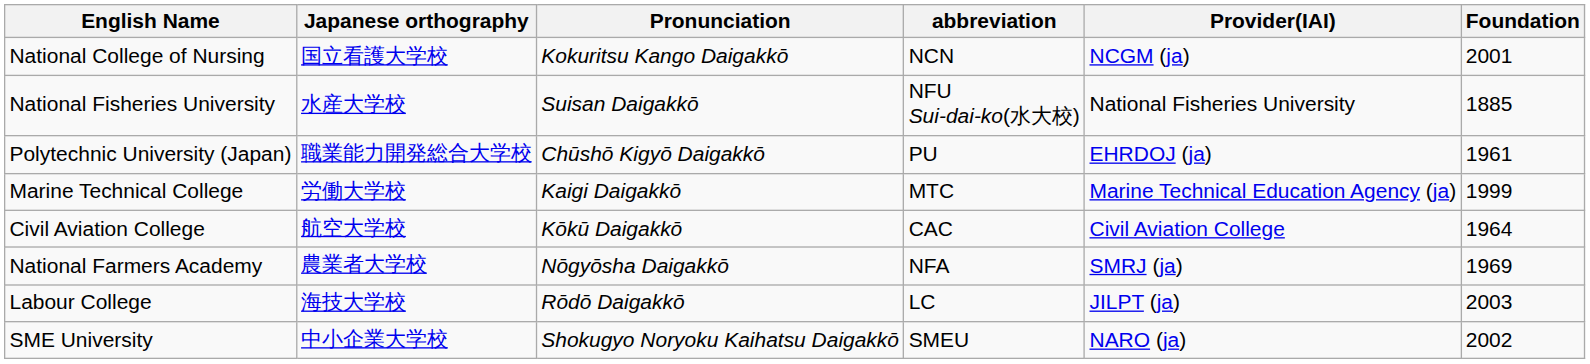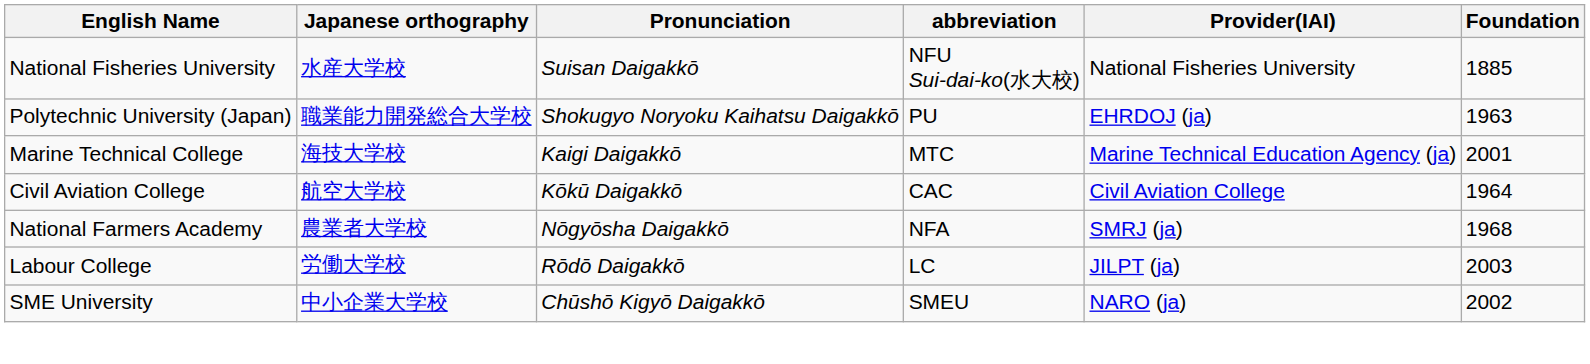 <table class="wikitable">
 <tr>
 <th>English Name</th>
 <th>Japanese orthography</th>
 <th>Pronunciation</th>
 <th>abbreviation</th>
 <th>Provider(IAI)</th>
 <th>Foundation</th>
-</tr>
-<tr>
-<td>National College of Nursing</td>
-<td><a href='#'>国立看護大学校</a></td>
-<td><em>Kokuritsu Kango Daigakkō</em></td>
-<td>NCN</td>
-<td><a href='#'>NCGM</a> (<a href='#'>ja</a>)</td>
-<td>2001</td>
 </tr>
 <tr>
 <td>National Fisheries University</td>
 <td><a href='#'>水産大学校</a></td>
 <td><em>Suisan Daigakkō</em></td>
 <td>NFU<br><em>Sui-dai-ko</em>(水大校)</td>
 <td>National Fisheries University</td>
 <td>1885</td>
 </tr>
 <tr>
 <td>Polytechnic University (Japan)</td>
 <td><a href='#'>職業能力開発総合大学校</a></td>
-<td><em>Chūshō Kigyō Daigakkō</em></td>
+<td><em>Shokugyo Noryoku Kaihatsu Daigakkō</em></td>
 <td>PU</td>
 <td><a href='#'>EHRDOJ</a> (<a href='#'>ja</a>)</td>
-<td>1961</td>
+<td>1963</td>
 </tr>
 <tr>
 <td>Marine Technical College</td>
-<td><a href='#'>労働大学校</a></td>
+<td><a href='#'>海技大学校</a></td>
 <td><em>Kaigi Daigakkō</em></td>
 <td>MTC</td>
 <td><a href='#'>Marine Technical Education Agency</a> (<a href='#'>ja</a>)</td>
-<td>1999</td>
+<td>2001</td>
 </tr>
 <tr>
 <td>Civil Aviation College</td>
 <td><a href='#'>航空大学校</a></td>
 <td><em>Kōkū Daigakkō</em></td>
 <td>CAC</td>
 <td><a href='#'>Civil Aviation College</a></td>
 <td>1964</td>
 </tr>
 <tr>
 <td>National Farmers Academy</td>
 <td><a href='#'>農業者大学校</a></td>
 <td><em>Nōgyōsha Daigakkō</em></td>
 <td>NFA</td>
 <td><a href='#'>SMRJ</a> (<a href='#'>ja</a>)</td>
-<td>1969</td>
+<td>1968</td>
 </tr>
 <tr>
 <td>Labour College</td>
-<td><a href='#'>海技大学校</a></td>
+<td><a href='#'>労働大学校</a></td>
 <td><em>Rōdō Daigakkō</em></td>
 <td>LC</td>
 <td><a href='#'>JILPT</a> (<a href='#'>ja</a>)</td>
 <td>2003</td>
 </tr>
 <tr>
 <td>SME University</td>
 <td><a href='#'>中小企業大学校</a></td>
-<td><em>Shokugyo Noryoku Kaihatsu Daigakkō</em></td>
+<td><em>Chūshō Kigyō Daigakkō</em></td>
 <td>SMEU</td>
 <td><a href='#'>NARO</a> (<a href='#'>ja</a>)</td>
 <td>2002</td>
 </tr>
 </table>
